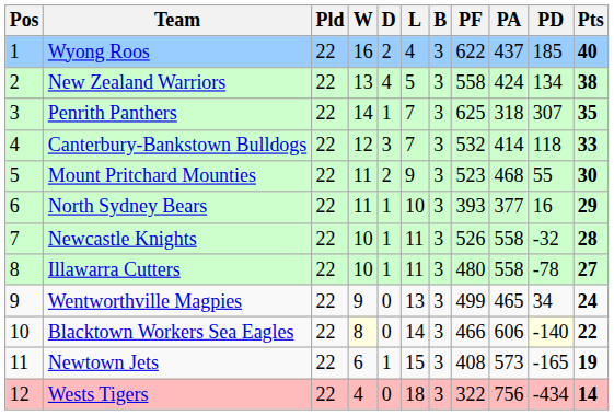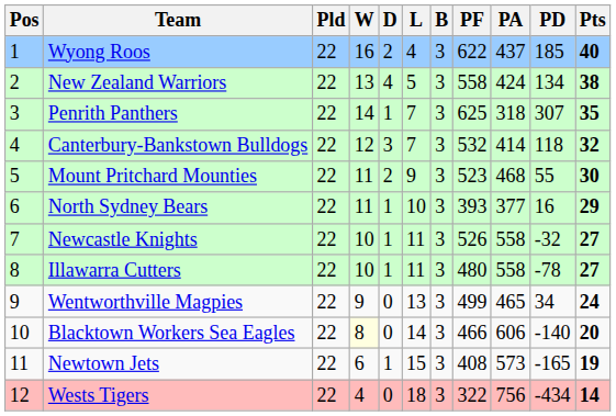 <table class="wikitable">
 <tr>
 <th>Pos</th>
 <th>Team</th>
 <th>Pld</th>
 <th>W</th>
 <th>D</th>
 <th>L</th>
 <th>B</th>
 <th>PF</th>
 <th>PA</th>
 <th>PD</th>
 <th>Pts</th>
 </tr>
 <tr>
 <td style="background: #99ccff;">1</td>
 <td style="background: #99ccff;"> <a href='#'>Wyong Roos</a></td>
 <td style="background: #99ccff;">22</td>
 <td style="background: #99ccff;">16</td>
 <td style="background: #99ccff;">2</td>
 <td style="background: #99ccff;">4</td>
 <td style="background: #99ccff;">3</td>
 <td style="background: #99ccff;">622</td>
 <td style="background: #99ccff;">437</td>
 <td style="background: #99ccff;">185</td>
 <td style="background: #99ccff;"><strong>40</strong></td>
 </tr>
 <tr>
 <td style="background: #ccffcc;">2</td>
 <td style="background: #ccffcc;"> <a href='#'>New Zealand Warriors</a></td>
 <td style="background: #ccffcc;">22</td>
 <td style="background: #ccffcc;">13</td>
 <td style="background: #ccffcc;">4</td>
 <td style="background: #ccffcc;">5</td>
 <td style="background: #ccffcc;">3</td>
 <td style="background: #ccffcc;">558</td>
 <td style="background: #ccffcc;">424</td>
 <td style="background: #ccffcc;">134</td>
 <td style="background: #ccffcc;"><strong>38</strong></td>
 </tr>
 <tr>
 <td style="background: #ccffcc;">3</td>
 <td style="background: #ccffcc;"> <a href='#'>Penrith Panthers</a></td>
 <td style="background: #ccffcc;">22</td>
 <td style="background: #ccffcc;">14</td>
 <td style="background: #ccffcc;">1</td>
 <td style="background: #ccffcc;">7</td>
 <td style="background: #ccffcc;">3</td>
 <td style="background: #ccffcc;">625</td>
 <td style="background: #ccffcc;">318</td>
 <td style="background: #ccffcc;">307</td>
 <td style="background: #ccffcc;"><strong>35</strong></td>
 </tr>
 <tr>
 <td style="background: #ccffcc;">4</td>
 <td style="background: #ccffcc;"> <a href='#'>Canterbury-Bankstown Bulldogs</a></td>
 <td style="background: #ccffcc;">22</td>
 <td style="background: #ccffcc;">12</td>
 <td style="background: #ccffcc;">3</td>
 <td style="background: #ccffcc;">7</td>
 <td style="background: #ccffcc;">3</td>
 <td style="background: #ccffcc;">532</td>
 <td style="background: #ccffcc;">414</td>
 <td style="background: #ccffcc;">118</td>
-<td style="background: #ccffcc;"><strong>33</strong></td>
+<td style="background: #ccffcc;"><strong>32</strong></td>
 </tr>
 <tr>
 <td style="background: #ccffcc;">5</td>
 <td style="background: #ccffcc;"> <a href='#'>Mount Pritchard Mounties</a></td>
 <td style="background: #ccffcc;">22</td>
 <td style="background: #ccffcc;">11</td>
 <td style="background: #ccffcc;">2</td>
 <td style="background: #ccffcc;">9</td>
 <td style="background: #ccffcc;">3</td>
 <td style="background: #ccffcc;">523</td>
 <td style="background: #ccffcc;">468</td>
 <td style="background: #ccffcc;">55</td>
 <td style="background: #ccffcc;"><strong>30</strong></td>
 </tr>
 <tr>
 <td style="background: #ccffcc;">6</td>
 <td style="background: #ccffcc;"> <a href='#'>North Sydney Bears</a></td>
 <td style="background: #ccffcc;">22</td>
 <td style="background: #ccffcc;">11</td>
 <td style="background: #ccffcc;">1</td>
 <td style="background: #ccffcc;">10</td>
 <td style="background: #ccffcc;">3</td>
 <td style="background: #ccffcc;">393</td>
 <td style="background: #ccffcc;">377</td>
 <td style="background: #ccffcc;">16</td>
 <td style="background: #ccffcc;"><strong>29</strong></td>
 </tr>
 <tr>
 <td style="background: #ccffcc;">7</td>
 <td style="background: #ccffcc;"> <a href='#'>Newcastle Knights</a></td>
 <td style="background: #ccffcc;">22</td>
 <td style="background: #ccffcc;">10</td>
 <td style="background: #ccffcc;">1</td>
 <td style="background: #ccffcc;">11</td>
 <td style="background: #ccffcc;">3</td>
 <td style="background: #ccffcc;">526</td>
 <td style="background: #ccffcc;">558</td>
 <td style="background: #ccffcc;">-32</td>
-<td style="background: #ccffcc;"><strong>28</strong></td>
+<td style="background: #ccffcc;"><strong>27</strong></td>
 </tr>
 <tr>
 <td style="background: #ccffcc;">8</td>
 <td style="background: #ccffcc;"> <a href='#'>Illawarra Cutters</a></td>
 <td style="background: #ccffcc;">22</td>
 <td style="background: #ccffcc;">10</td>
 <td style="background: #ccffcc;">1</td>
 <td style="background: #ccffcc;">11</td>
 <td style="background: #ccffcc;">3</td>
 <td style="background: #ccffcc;">480</td>
 <td style="background: #ccffcc;">558</td>
 <td style="background: #ccffcc;">-78</td>
 <td style="background: #ccffcc;"><strong>27</strong></td>
 </tr>
 <tr>
 <td>9</td>
 <td> <a href='#'>Wentworthville Magpies</a></td>
 <td>22</td>
 <td>9</td>
 <td>0</td>
 <td>13</td>
 <td>3</td>
 <td>499</td>
 <td>465</td>
 <td>34</td>
 <td><strong>24</strong></td>
 </tr>
 <tr>
 <td>10</td>
 <td> <a href='#'>Blacktown Workers Sea Eagles</a></td>
 <td>22</td>
 <td style="background: lightyellow;">8</td>
 <td>0</td>
 <td>14</td>
 <td>3</td>
 <td>466</td>
 <td>606</td>
-<td style="background: lightyellow;">-140</td>
-<td><strong>22</strong></td>
+<td>-140</td>
+<td><strong>20</strong></td>
 </tr>
 <tr>
 <td>11</td>
 <td> <a href='#'>Newtown Jets</a></td>
 <td>22</td>
 <td>6</td>
 <td>1</td>
 <td>15</td>
 <td>3</td>
 <td>408</td>
 <td>573</td>
 <td>-165</td>
 <td><strong>19</strong></td>
 </tr>
 <tr>
 <td style="background: #ffbbbb;">12</td>
 <td style="background: #ffbbbb;"> <a href='#'>Wests Tigers</a></td>
 <td style="background: #ffbbbb;">22</td>
 <td style="background: #ffbbbb;">4</td>
 <td style="background: #ffbbbb;">0</td>
 <td style="background: #ffbbbb;">18</td>
 <td style="background: #ffbbbb;">3</td>
 <td style="background: #ffbbbb;">322</td>
 <td style="background: #ffbbbb;">756</td>
 <td style="background: #ffbbbb;">-434</td>
 <td style="background: #ffbbbb;"><strong>14</strong></td>
 </tr>
 </table>
